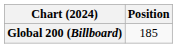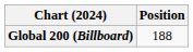 <table class="wikitable plainrowheaders" style="text-align:center">
 <tr>
 <th scope="col">Chart (2024)</th>
 <th scope="col">Position</th>
 </tr>
 <tr>
 <th scope="row">Global 200 (<em>Billboard</em>)</th>
-<td>185</td>
+<td>188</td>
 </tr>
 </table>
